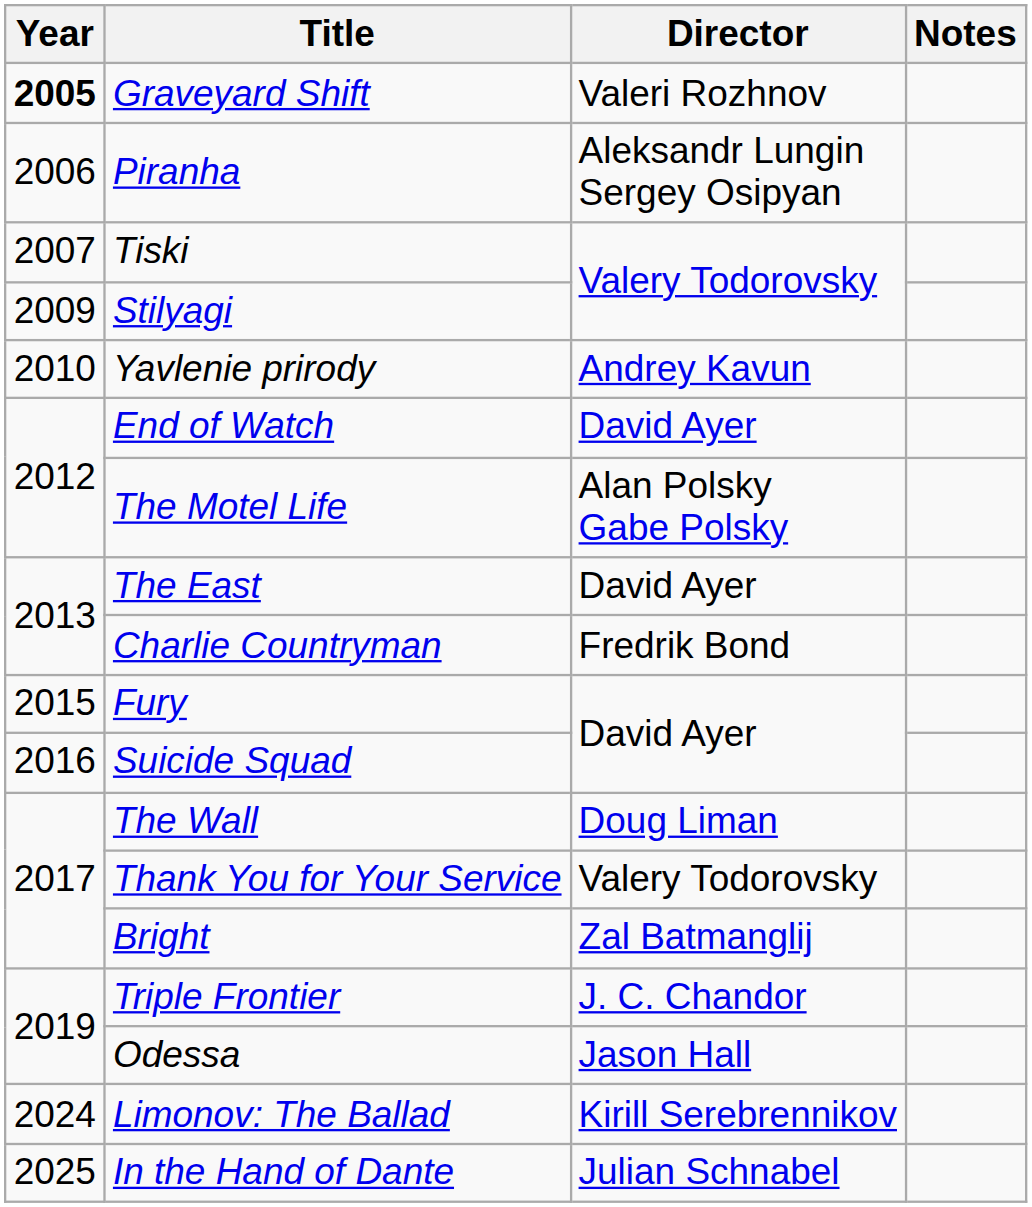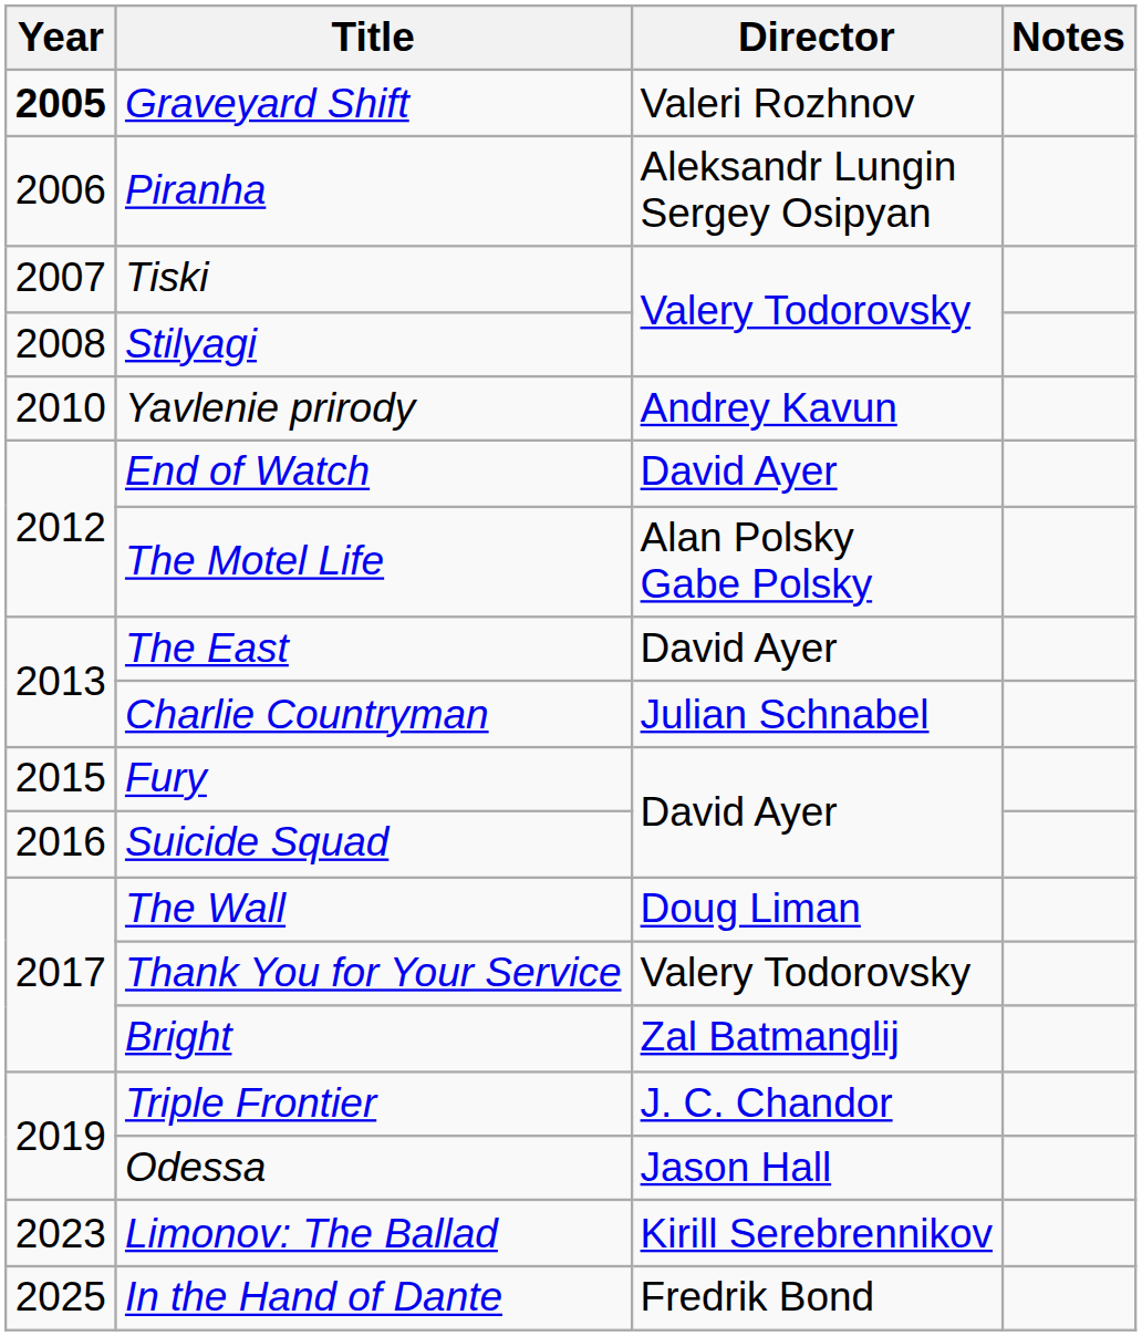 <table class="wikitable">
 <tr>
 <th>Year</th>
 <th>Title</th>
 <th>Director</th>
 <th>Notes</th>
 </tr>
 <tr>
 <td><strong>2005</strong></td>
 <td><em><a href='#'>Graveyard Shift</a></em></td>
 <td>Valeri Rozhnov</td>
 <td></td>
 </tr>
 <tr>
 <td>2006</td>
 <td><em><a href='#'>Piranha</a></em></td>
 <td>Aleksandr Lungin<br>Sergey Osipyan</td>
 <td></td>
 </tr>
 <tr>
 <td>2007</td>
 <td><em>Tiski</em></td>
 <td rowspan=2><a href='#'>Valery Todorovsky</a></td>
 <td></td>
 </tr>
 <tr>
-<td>2009</td>
+<td>2008</td>
 <td><em><a href='#'>Stilyagi</a></em></td>
 <td></td>
 </tr>
 <tr>
 <td>2010</td>
 <td><em>Yavlenie prirody</em></td>
 <td><a href='#'>Andrey Kavun</a></td>
 <td></td>
 </tr>
 <tr>
 <td rowspan=2>2012</td>
 <td><em><a href='#'>End of Watch</a></em></td>
 <td><a href='#'>David Ayer</a></td>
 <td></td>
 </tr>
 <tr>
 <td><em><a href='#'>The Motel Life</a></em></td>
 <td>Alan Polsky<br><a href='#'>Gabe Polsky</a></td>
 <td></td>
 </tr>
 <tr>
 <td rowspan=2>2013</td>
 <td><em><a href='#'>The East</a></em></td>
 <td>David Ayer</td>
 <td></td>
 </tr>
 <tr>
 <td><em><a href='#'>Charlie Countryman</a></em></td>
-<td>Fredrik Bond</td>
+<td><a href='#'>Julian Schnabel</a></td>
 <td></td>
 </tr>
 <tr>
 <td>2015</td>
 <td><em><a href='#'>Fury</a></em></td>
 <td rowspan=2>David Ayer</td>
 <td></td>
 </tr>
 <tr>
 <td>2016</td>
 <td><em><a href='#'>Suicide Squad</a></em></td>
 <td></td>
 </tr>
 <tr>
 <td rowspan=3>2017</td>
 <td><em><a href='#'>The Wall</a></em></td>
 <td><a href='#'>Doug Liman</a></td>
 <td></td>
 </tr>
 <tr>
 <td><em><a href='#'>Thank You for Your Service</a></em></td>
 <td>Valery Todorovsky</td>
 <td></td>
 </tr>
 <tr>
 <td><em><a href='#'>Bright</a></em></td>
 <td><a href='#'>Zal Batmanglij</a></td>
 <td></td>
 </tr>
 <tr>
 <td rowspan=2>2019</td>
 <td><em><a href='#'>Triple Frontier</a></em></td>
 <td><a href='#'>J. C. Chandor</a></td>
 <td></td>
 </tr>
 <tr>
 <td><em>Odessa</em></td>
 <td><a href='#'>Jason Hall</a></td>
 <td></td>
 </tr>
 <tr>
-<td>2024</td>
+<td>2023</td>
 <td><em><a href='#'>Limonov: The Ballad</a></em></td>
 <td><a href='#'>Kirill Serebrennikov</a></td>
 <td></td>
 </tr>
 <tr>
 <td>2025</td>
 <td><em><a href='#'>In the Hand of Dante</a></em></td>
-<td><a href='#'>Julian Schnabel</a></td>
+<td>Fredrik Bond</td>
 <td></td>
 </tr>
 </table>
